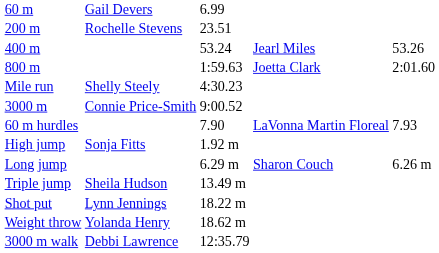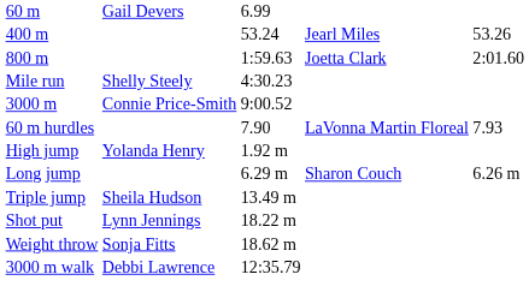 <table>
 <tr>
 <td><a href='#'>60 m</a></td>
 <td><a href='#'>Gail Devers</a></td>
 <td>6.99</td>
-<td></td>
-<td></td>
-<td></td>
-<td></td>
-</tr>
-<tr>
-<td><a href='#'>200 m</a></td>
-<td><a href='#'>Rochelle Stevens</a></td>
-<td>23.51</td>
 <td></td>
 <td></td>
 <td></td>
 <td></td>
 </tr>
 <tr>
 <td><a href='#'>400 m</a></td>
 <td></td>
 <td>53.24</td>
 <td><a href='#'>Jearl Miles</a></td>
 <td>53.26</td>
 <td></td>
 <td></td>
 </tr>
 <tr>
 <td><a href='#'>800 m</a></td>
 <td></td>
 <td>1:59.63</td>
 <td><a href='#'>Joetta Clark</a></td>
 <td>2:01.60</td>
 <td></td>
 <td></td>
 </tr>
 <tr>
 <td><a href='#'>Mile run</a></td>
 <td><a href='#'>Shelly Steely</a></td>
 <td>4:30.23</td>
 <td></td>
 <td></td>
 <td></td>
 <td></td>
 </tr>
 <tr>
 <td><a href='#'>3000 m</a></td>
 <td><a href='#'>Connie Price-Smith</a></td>
 <td>9:00.52</td>
 <td></td>
 <td></td>
 <td></td>
 <td></td>
 </tr>
 <tr>
 <td><a href='#'>60 m hurdles</a></td>
 <td></td>
 <td>7.90</td>
 <td><a href='#'>LaVonna Martin Floreal</a></td>
 <td>7.93</td>
 <td></td>
 <td></td>
 </tr>
 <tr>
 <td><a href='#'>High jump</a></td>
-<td><a href='#'>Sonja Fitts</a></td>
+<td><a href='#'>Yolanda Henry</a></td>
 <td>1.92 m</td>
 <td></td>
 <td></td>
 <td></td>
 <td></td>
 </tr>
 <tr>
 <td><a href='#'>Long jump</a></td>
 <td></td>
 <td>6.29 m</td>
 <td><a href='#'>Sharon Couch</a></td>
 <td>6.26 m</td>
 <td></td>
 <td></td>
 </tr>
 <tr>
 <td><a href='#'>Triple jump</a></td>
 <td><a href='#'>Sheila Hudson</a></td>
 <td>13.49 m</td>
 <td></td>
 <td></td>
 <td></td>
 <td></td>
 </tr>
 <tr>
 <td><a href='#'>Shot put</a></td>
 <td><a href='#'>Lynn Jennings</a></td>
 <td>18.22 m</td>
 <td></td>
 <td></td>
 <td></td>
 <td></td>
 </tr>
 <tr>
 <td><a href='#'>Weight throw</a></td>
-<td><a href='#'>Yolanda Henry</a></td>
+<td><a href='#'>Sonja Fitts</a></td>
 <td>18.62 m</td>
 <td></td>
 <td></td>
 <td></td>
 <td></td>
 </tr>
 <tr>
 <td><a href='#'>3000 m walk</a></td>
 <td><a href='#'>Debbi Lawrence</a></td>
 <td>12:35.79</td>
 <td></td>
 <td></td>
 <td></td>
 <td></td>
 </tr>
 </table>
